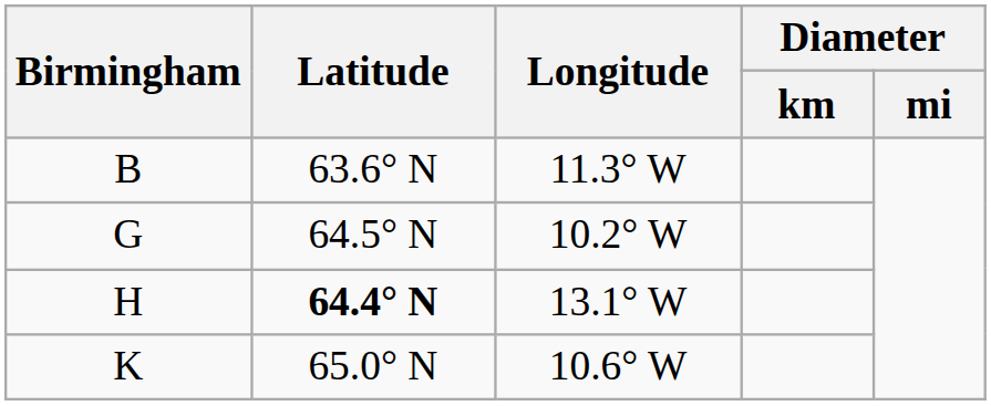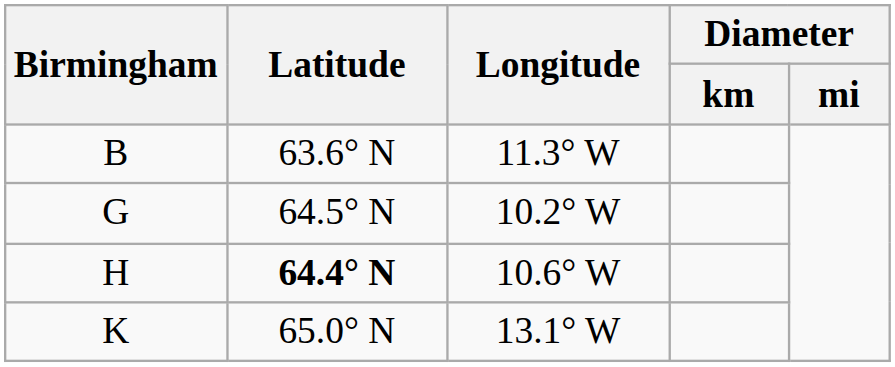 <table class="wikitable sortable">
 <tr>
 <th width="25%" scope="col" rowspan=2>Birmingham</th>
 <th width="25%" scope="col" rowspan=2>Latitude</th>
 <th width="25%" scope="col" rowspan=2>Longitude</th>
 <th width="25%" scope="col" colspan=2>Diameter</th>
 </tr>
 <tr>
 <th scope="col" align="center">km</th>
 <th scope="col" align="center">mi</th>
 </tr>
 <tr>
 <td align="center">B</td>
 <td align="center">63.6° N</td>
 <td align="center">11.3° W</td>
 <td></td>
 </tr>
 <tr>
 <td align="center">G</td>
 <td align="center">64.5° N</td>
 <td align="center">10.2° W</td>
 <td></td>
 </tr>
 <tr>
 <td align="center">H</td>
 <td align="center"><strong>64.4° N</strong></td>
-<td align="center">13.1° W</td>
+<td align="center">10.6° W</td>
 <td></td>
 </tr>
 <tr>
 <td align="center">K</td>
 <td align="center">65.0° N</td>
-<td align="center">10.6° W</td>
+<td align="center">13.1° W</td>
 <td></td>
 </tr>
 </table>
